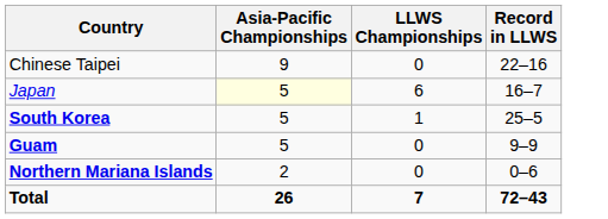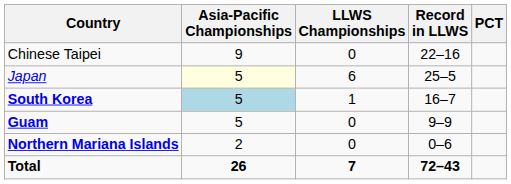 <table class="wikitable">
 <tr>
 <th>Country</th>
 <th>Asia-Pacific<br>Championships</th>
 <th>LLWS<br>Championships</th>
 <th>Record<br>in LLWS</th>
+<th>PCT</th>
 </tr>
 <tr>
 <td> Chinese Taipei</td>
 <td align="center">9</td>
 <td align=center>0</td>
 <td align=center>22–16</td>
+<td align=center></td>
 </tr>
 <tr>
 <td> <em><a href='#'>Japan</a></em></td>
 <td align=center style="background: lightyellow;">5</td>
 <td align=center>6</td>
-<td align=center>16–7</td>
+<td align=center>25–5</td>
+<td align=center></td>
 </tr>
 <tr>
 <td> <strong><a href='#'>South Korea</a></strong></td>
-<td align=center>5</td>
+<td align=center style="background: lightblue;">5</td>
 <td align=center>1</td>
-<td align=center>25–5</td>
+<td align=center>16–7</td>
+<td align=center></td>
 </tr>
 <tr>
 <td> <strong><a href='#'>Guam</a></strong></td>
 <td align=center>5</td>
 <td align=center>0</td>
 <td align=center>9–9</td>
+<td align=center></td>
 </tr>
 <tr>
 <td> <strong><a href='#'>Northern Mariana Islands</a></strong></td>
 <td align=center>2</td>
 <td align=center>0</td>
 <td align=center>0–6</td>
+<td align=center></td>
 </tr>
 <tr>
 <td><strong>Total</strong></td>
 <td align=center><strong>26</strong></td>
 <td align=center><strong>7</strong></td>
 <td align=center><strong>72–43</strong></td>
+<td align=center><strong></strong></td>
 </tr>
 </table>
